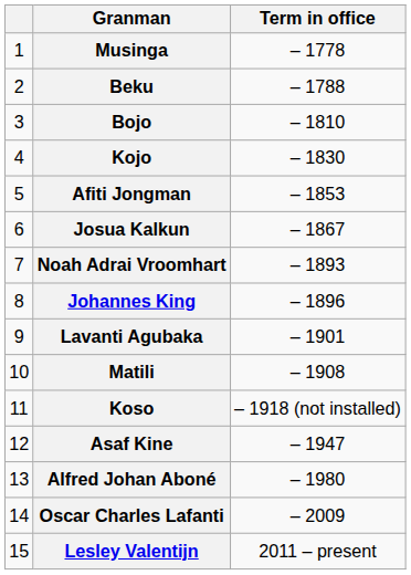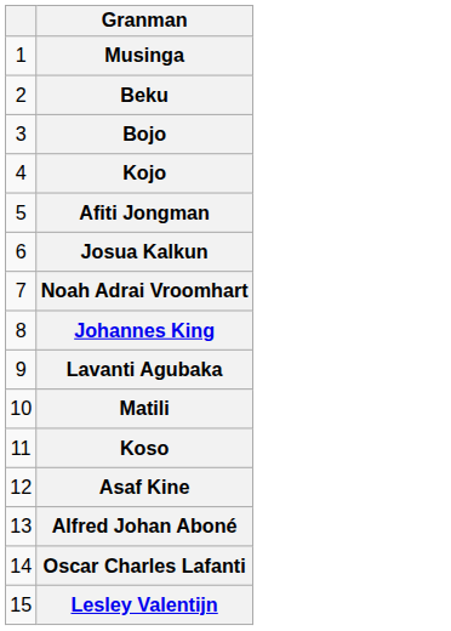 <table class="wikitable sortable" style="text-align:center;">
 <tr>
 <th scope="col"></th>
 <th scope="col">Granman</th>
-<th scope="col">Term in office</th>
 </tr>
 <tr style="height:2em;">
 <td>1</td>
 <th scope="row">Musinga</th>
-<td> – 1778</td>
 </tr>
 <tr style="height:2em;">
 <td>2</td>
 <th scope="row">Beku</th>
-<td> – 1788</td>
 </tr>
 <tr style="height:2em;">
 <td>3</td>
 <th scope="row">Bojo</th>
-<td> – 1810</td>
 </tr>
 <tr style="height:2em;">
 <td>4</td>
 <th scope="row">Kojo</th>
-<td> – 1830</td>
 </tr>
 <tr style="height:2em;">
 <td>5</td>
 <th scope="row">Afiti Jongman</th>
-<td> – 1853</td>
 </tr>
 <tr style="height:2em;">
 <td>6</td>
 <th scope="row">Josua Kalkun</th>
-<td> – 1867</td>
 </tr>
 <tr style="height:2em;">
 <td>7</td>
 <th scope="row">Noah Adrai Vroomhart</th>
-<td> – 1893</td>
 </tr>
 <tr style="height:2em;">
 <td>8</td>
 <th scope="row"><a href='#'>Johannes King</a></th>
-<td> – 1896</td>
 </tr>
 <tr style="height:2em;">
 <td>9</td>
 <th scope="row">Lavanti Agubaka</th>
-<td> – 1901</td>
 </tr>
 <tr style="height:2em;">
 <td>10</td>
 <th scope="row">Matili</th>
-<td> – 1908</td>
 </tr>
 <tr style="height:2em;">
 <td>11</td>
 <th scope="row">Koso</th>
-<td> – 1918 (not installed)</td>
 </tr>
 <tr style="height:2em;">
 <td>12</td>
 <th scope="row">Asaf Kine</th>
-<td> – 1947</td>
 </tr>
 <tr style="height:2em;">
 <td>13</td>
 <th scope="row">Alfred Johan Aboné</th>
-<td> – 1980</td>
 </tr>
 <tr style="height:2em;">
 <td>14</td>
 <th scope="row">Oscar Charles Lafanti</th>
-<td> – 2009</td>
 </tr>
 <tr style="height:2em;">
 <td>15</td>
 <th scope="row"><a href='#'>Lesley Valentijn</a></th>
-<td>2011 – present</td>
 </tr>
 </table>
